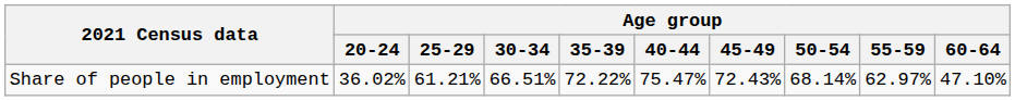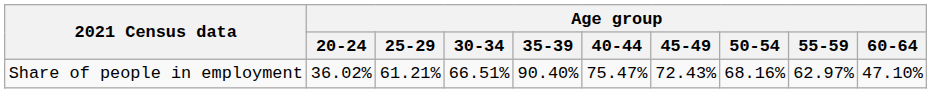 <table class="wikitable">
 <tr>
 <th rowspan="2">2021 Census data</th>
 <th colspan="9">Age group</th>
 </tr>
 <tr>
 <th>20-24</th>
 <th>25-29</th>
 <th>30-34</th>
 <th>35-39</th>
 <th>40-44</th>
 <th>45-49</th>
 <th>50-54</th>
 <th>55-59</th>
 <th>60-64</th>
 </tr>
 <tr>
 <td>Share of people in employment</td>
 <td>36.02%</td>
 <td>61.21%</td>
 <td>66.51%</td>
-<td>72.22%</td>
+<td>90.40%</td>
 <td>75.47%</td>
 <td>72.43%</td>
-<td>68.14%</td>
+<td>68.16%</td>
 <td>62.97%</td>
 <td>47.10%</td>
 </tr>
 </table>
